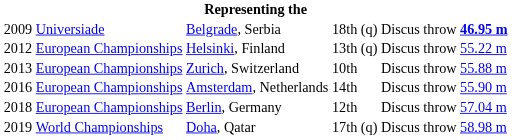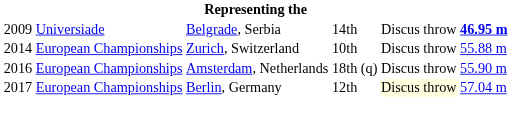 <table>
 <tr>
 <th colspan="6">Representing the </th>
 </tr>
 <tr>
 <td>2009</td>
 <td><a href='#'>Universiade</a></td>
 <td><a href='#'>Belgrade</a>, Serbia</td>
-<td>18th (q)</td>
+<td>14th</td>
 <td>Discus throw</td>
 <td><strong><a href='#'>46.95 m</a></strong></td>
 </tr>
 <tr>
-<td>2012</td>
-<td><a href='#'>European Championships</a></td>
-<td><a href='#'>Helsinki</a>, Finland</td>
-<td>13th (q)</td>
-<td>Discus throw</td>
-<td><a href='#'>55.22 m</a></td>
-</tr>
-<tr>
-<td>2013</td>
+<td>2014</td>
 <td><a href='#'>European Championships</a></td>
 <td><a href='#'>Zurich</a>, Switzerland</td>
 <td>10th</td>
 <td>Discus throw</td>
 <td><a href='#'>55.88 m</a></td>
 </tr>
 <tr>
 <td>2016</td>
 <td><a href='#'>European Championships</a></td>
 <td><a href='#'>Amsterdam</a>, Netherlands</td>
-<td>14th</td>
+<td>18th (q)</td>
 <td>Discus throw</td>
 <td><a href='#'>55.90 m</a></td>
 </tr>
 <tr>
-<td>2018</td>
+<td>2017</td>
 <td><a href='#'>European Championships</a></td>
 <td><a href='#'>Berlin</a>, Germany</td>
 <td>12th</td>
-<td>Discus throw</td>
+<td style="background: lightyellow;">Discus throw</td>
 <td><a href='#'>57.04 m</a></td>
 </tr>
-<tr>
-<td>2019</td>
-<td><a href='#'>World Championships</a></td>
-<td><a href='#'>Doha</a>, Qatar</td>
-<td>17th (q)</td>
-<td>Discus throw</td>
-<td><a href='#'>58.98 m</a></td>
-</tr>
 </table>
